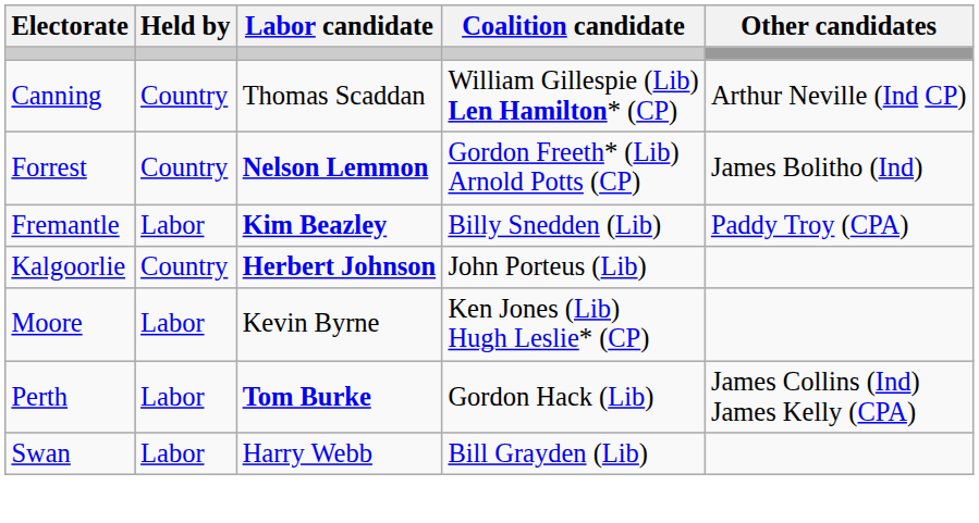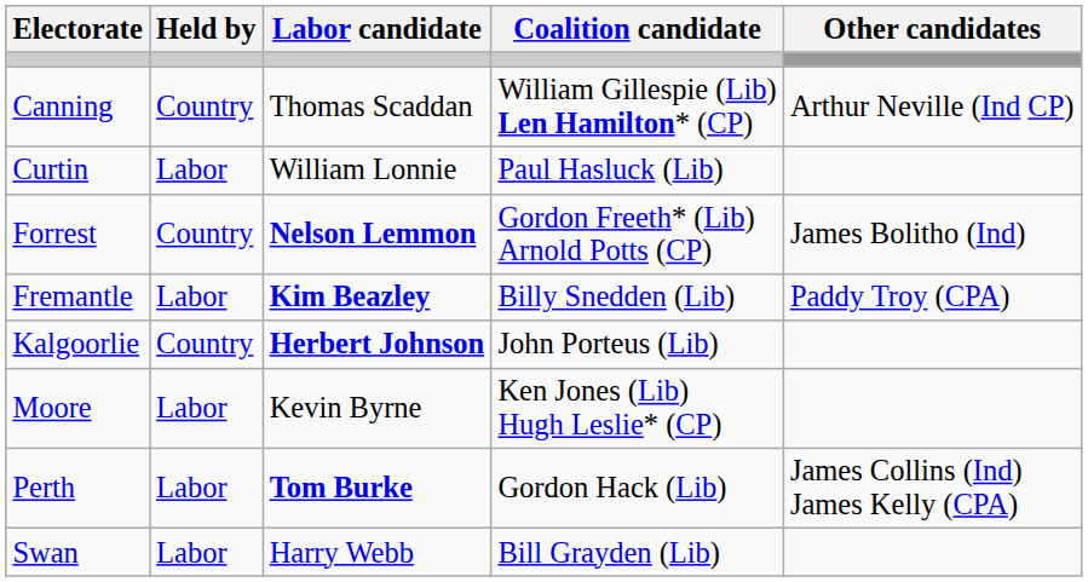 <table class="wikitable">
 <tr>
 <th>Electorate</th>
 <th>Held by</th>
 <th><a href='#'>Labor</a> candidate</th>
 <th><a href='#'>Coalition</a> candidate</th>
 <th>Other candidates</th>
 </tr>
 <tr bgcolor="#cccccc">
 <td></td>
 <td></td>
 <td></td>
 <td></td>
 <td bgcolor="#999999"></td>
 </tr>
 <tr>
 <td><a href='#'>Canning</a></td>
 <td><a href='#'>Country</a></td>
 <td>Thomas Scaddan</td>
 <td>William Gillespie (<a href='#'>Lib</a>)<br><strong><a href='#'>Len Hamilton</a></strong>* (<a href='#'>CP</a>)</td>
 <td>Arthur Neville (<a href='#'>Ind</a> <a href='#'>CP</a>)</td>
+</tr>
+<tr>
+<td><a href='#'>Curtin</a></td>
+<td><a href='#'>Labor</a></td>
+<td>William Lonnie</td>
+<td><a href='#'>Paul Hasluck</a> (<a href='#'>Lib</a>)</td>
+<td></td>
 </tr>
 <tr>
 <td><a href='#'>Forrest</a></td>
 <td><a href='#'>Country</a></td>
 <td><strong><a href='#'>Nelson Lemmon</a></strong></td>
 <td><a href='#'>Gordon Freeth</a>* (<a href='#'>Lib</a>)<br><a href='#'>Arnold Potts</a> (<a href='#'>CP</a>)</td>
 <td>James Bolitho (<a href='#'>Ind</a>)</td>
 </tr>
 <tr>
 <td><a href='#'>Fremantle</a></td>
 <td><a href='#'>Labor</a></td>
 <td><strong><a href='#'>Kim Beazley</a></strong></td>
 <td><a href='#'>Billy Snedden</a> (<a href='#'>Lib</a>)</td>
 <td><a href='#'>Paddy Troy</a> (<a href='#'>CPA</a>)</td>
 </tr>
 <tr>
 <td><a href='#'>Kalgoorlie</a></td>
 <td><a href='#'>Country</a></td>
 <td><strong><a href='#'>Herbert Johnson</a></strong></td>
 <td>John Porteus (<a href='#'>Lib</a>)</td>
 <td></td>
 </tr>
 <tr>
 <td><a href='#'>Moore</a></td>
 <td><a href='#'>Labor</a></td>
 <td>Kevin Byrne</td>
 <td>Ken Jones (<a href='#'>Lib</a>)<br><a href='#'>Hugh Leslie</a>* (<a href='#'>CP</a>)</td>
 <td></td>
 </tr>
 <tr>
 <td><a href='#'>Perth</a></td>
 <td><a href='#'>Labor</a></td>
 <td><strong><a href='#'>Tom Burke</a></strong></td>
 <td>Gordon Hack (<a href='#'>Lib</a>)</td>
 <td>James Collins (<a href='#'>Ind</a>)<br>James Kelly (<a href='#'>CPA</a>)</td>
 </tr>
 <tr>
 <td><a href='#'>Swan</a></td>
 <td><a href='#'>Labor</a></td>
 <td><a href='#'>Harry Webb</a></td>
 <td><a href='#'>Bill Grayden</a> (<a href='#'>Lib</a>)</td>
 <td></td>
 </tr>
 </table>
